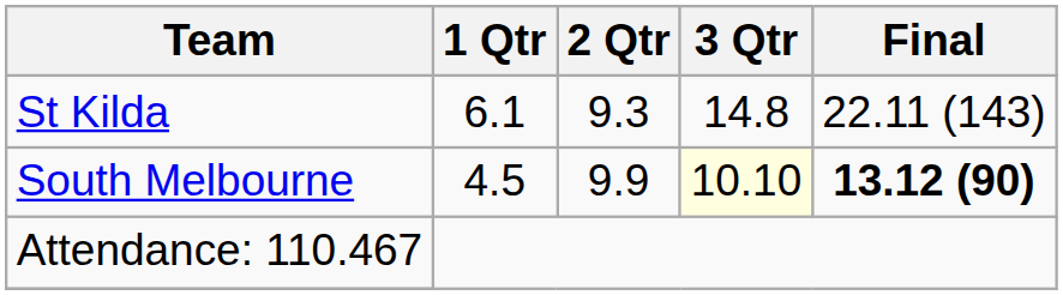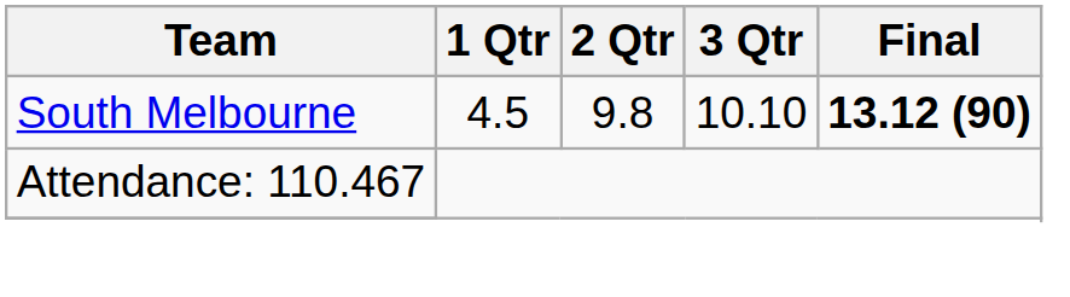 <table class="wikitable">
 <tr>
 <th>Team</th>
 <th>1 Qtr</th>
 <th>2 Qtr</th>
 <th>3 Qtr</th>
 <th>Final</th>
 </tr>
 <tr>
-<td><a href='#'>St Kilda</a></td>
-<td align=center>6.1</td>
-<td align=center>9.3</td>
-<td align=center>14.8</td>
-<td align=center>22.11 (143)</td>
-</tr>
-<tr>
 <td><a href='#'>South Melbourne</a></td>
 <td align=center>4.5</td>
-<td align=center>9.9</td>
-<td align=center style="background: lightyellow;">10.10</td>
+<td align=center>9.8</td>
+<td align=center>10.10</td>
 <td align=center><strong>13.12 (90)</strong></td>
 </tr>
 <tr>
 <td align=center>Attendance: 110.467</td>
 </tr>
 <tr>
 </tr>
 </table>
